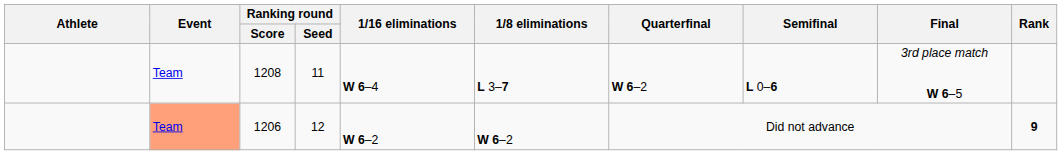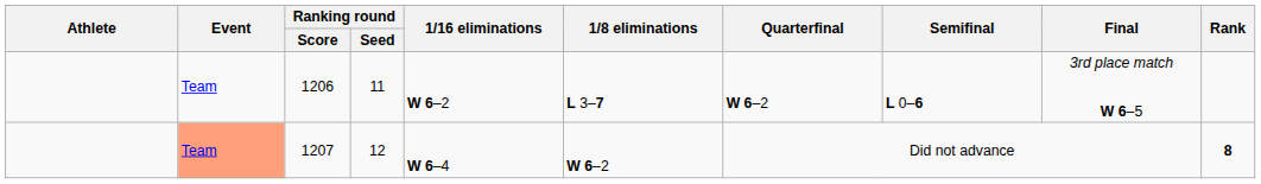 <table class="wikitable" width="98%" style="text-align:left; font-size:90%">
 <tr>
 <th rowspan="2" width="13%">Athlete</th>
 <th rowspan="2" width="8%">Event</th>
 <th colspan="2">Ranking round</th>
 <th rowspan="2" width="12%">1/16 eliminations</th>
 <th rowspan="2" width="12%">1/8 eliminations</th>
 <th rowspan="2" width="12%">Quarterfinal</th>
 <th rowspan="2" width="12%">Semifinal</th>
 <th rowspan="2" width="12%">Final</th>
 <th rowspan="2" width="4%">Rank</th>
 </tr>
 <tr>
 <th width="5%">Score</th>
 <th width="4%">Seed</th>
 </tr>
 <tr>
 <td><br></td>
 <td><a href='#'>Team</a></td>
-<td align="center">1208</td>
+<td align="center">1206</td>
 <td align="center">11</td>
-<td><br><br><strong>W</strong> <strong>6</strong>–4</td>
+<td><br> <br> <strong>W</strong> <strong>6</strong>–2</td>
 <td><br> <br> <strong>L</strong> 3–<strong>7</strong></td>
 <td><br> <br> <strong>W</strong> <strong>6</strong>–2</td>
 <td><br> <br> <strong>L</strong> 0–<strong>6</strong></td>
 <td align="center"><em>3rd place match</em><br><br> <br> <strong>W</strong> <strong>6</strong>–5</td>
 <td align="center"></td>
 </tr>
 <tr>
 <td><br></td>
 <td style="background: lightsalmon;"><a href='#'>Team</a></td>
-<td align="center">1206</td>
+<td align="center">1207</td>
 <td align="center">12</td>
-<td><br> <br> <strong>W</strong> <strong>6</strong>–2</td>
+<td><br><br><strong>W</strong> <strong>6</strong>–4</td>
 <td><br> <br> <strong>W</strong> <strong>6</strong>–2</td>
 <td colspan=3 align=center>Did not advance</td>
-<td align="center"><strong>9</strong></td>
+<td align="center"><strong>8</strong></td>
 </tr>
 </table>
